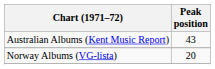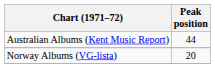 <table class="wikitable sortable plainrowheaders">
 <tr>
 <th scope="col">Chart (1971–72)</th>
 <th scope="col">Peak<br>position</th>
 </tr>
 <tr>
 <td align="left">Australian Albums (<a href='#'>Kent Music Report</a>)</td>
-<td align="center">43</td>
+<td align="center">44</td>
 </tr>
 <tr>
 </tr>
 <tr>
 <td align="left">Norway Albums (<a href='#'>VG-lista</a>)</td>
 <td align="center">20</td>
 </tr>
 <tr>
 </tr>
 <tr>
 </tr>
 </table>
